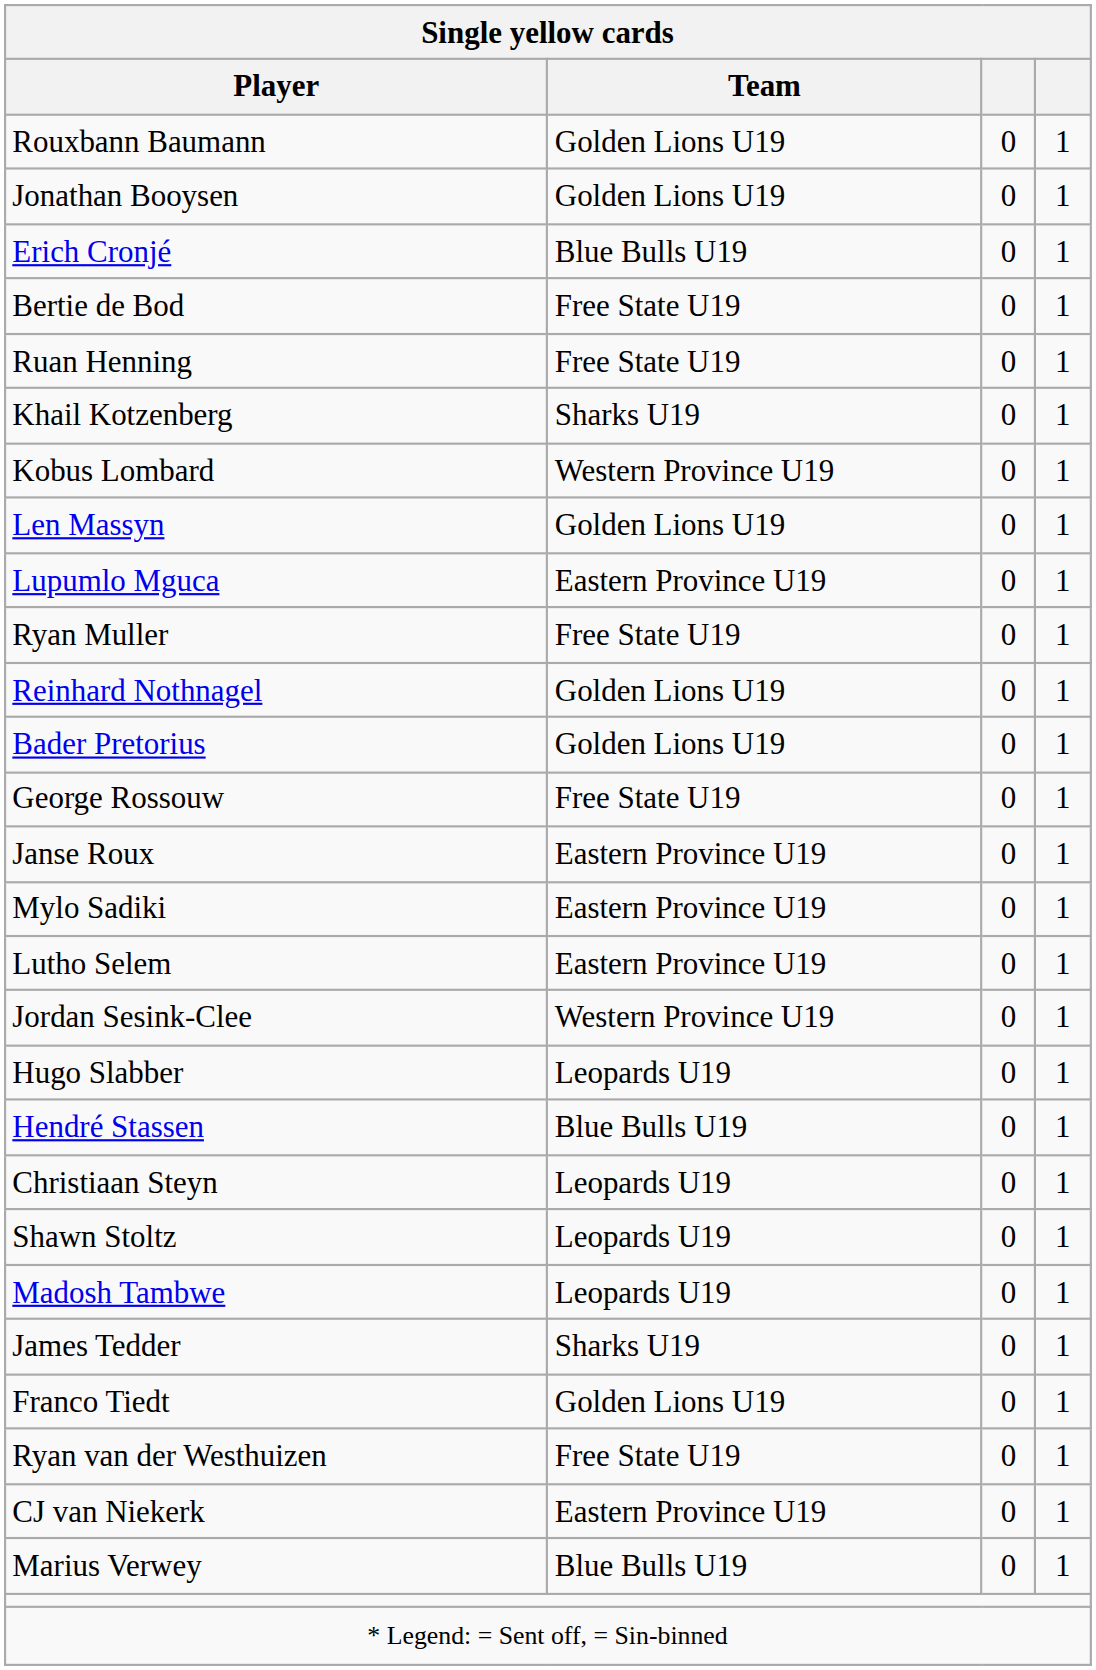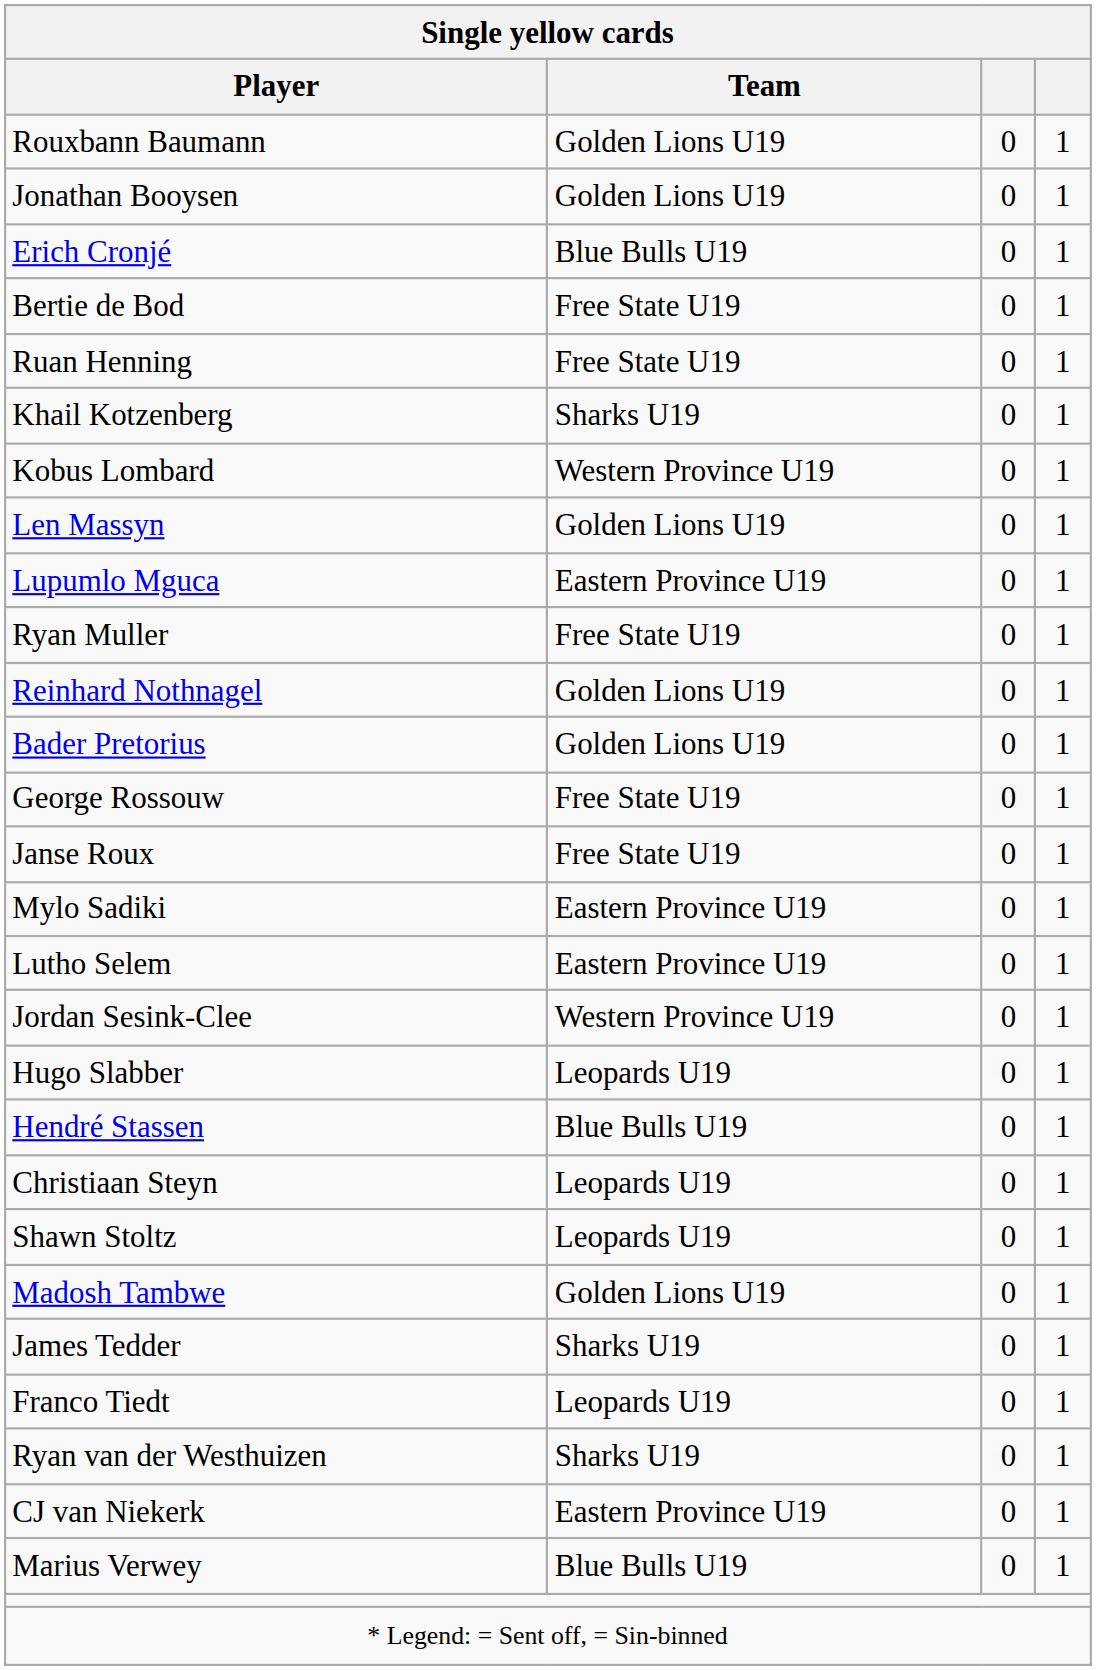 <table class="wikitable collapsible collapsed sortable" style="text-align:center; line-height:130%; font-size:90%; width:40%;">
 <tr>
 <th colspan=4>Single yellow cards</th>
 </tr>
 <tr>
 <th style="width:50%;">Player</th>
 <th style="width:40%;">Team</th>
 <th style="width:5%;"></th>
 <th style="width:5%;"><br></th>
 </tr>
 <tr>
 <td style="text-align:left;">Rouxbann Baumann</td>
 <td style="text-align:left;">Golden Lions U19</td>
 <td>0</td>
 <td>1</td>
 </tr>
 <tr>
 <td style="text-align:left;">Jonathan Booysen</td>
 <td style="text-align:left;">Golden Lions U19</td>
 <td>0</td>
 <td>1</td>
 </tr>
 <tr>
 <td style="text-align:left;"><a href='#'>Erich Cronjé</a></td>
 <td style="text-align:left;">Blue Bulls U19</td>
 <td>0</td>
 <td>1</td>
 </tr>
 <tr>
 <td style="text-align:left;">Bertie de Bod</td>
 <td style="text-align:left;">Free State U19</td>
 <td>0</td>
 <td>1</td>
 </tr>
 <tr>
 <td style="text-align:left;">Ruan Henning</td>
 <td style="text-align:left;">Free State U19</td>
 <td>0</td>
 <td>1</td>
 </tr>
 <tr>
 <td style="text-align:left;">Khail Kotzenberg</td>
 <td style="text-align:left;">Sharks U19</td>
 <td>0</td>
 <td>1</td>
 </tr>
 <tr>
 <td style="text-align:left;">Kobus Lombard</td>
 <td style="text-align:left;">Western Province U19</td>
 <td>0</td>
 <td>1</td>
 </tr>
 <tr>
 <td style="text-align:left;"><a href='#'>Len Massyn</a></td>
 <td style="text-align:left;">Golden Lions U19</td>
 <td>0</td>
 <td>1</td>
 </tr>
 <tr>
 <td style="text-align:left;"><a href='#'>Lupumlo Mguca</a></td>
 <td style="text-align:left;">Eastern Province U19</td>
 <td>0</td>
 <td>1</td>
 </tr>
 <tr>
 <td style="text-align:left;">Ryan Muller</td>
 <td style="text-align:left;">Free State U19</td>
 <td>0</td>
 <td>1</td>
 </tr>
 <tr>
 <td style="text-align:left;"><a href='#'>Reinhard Nothnagel</a></td>
 <td style="text-align:left;">Golden Lions U19</td>
 <td>0</td>
 <td>1</td>
 </tr>
 <tr>
 <td style="text-align:left;"><a href='#'>Bader Pretorius</a></td>
 <td style="text-align:left;">Golden Lions U19</td>
 <td>0</td>
 <td>1</td>
 </tr>
 <tr>
 <td style="text-align:left;">George Rossouw</td>
 <td style="text-align:left;">Free State U19</td>
 <td>0</td>
 <td>1</td>
 </tr>
 <tr>
 <td style="text-align:left;">Janse Roux</td>
-<td style="text-align:left;">Eastern Province U19</td>
+<td style="text-align:left;">Free State U19</td>
 <td>0</td>
 <td>1</td>
 </tr>
 <tr>
 <td style="text-align:left;">Mylo Sadiki</td>
 <td style="text-align:left;">Eastern Province U19</td>
 <td>0</td>
 <td>1</td>
 </tr>
 <tr>
 <td style="text-align:left;">Lutho Selem</td>
 <td style="text-align:left;">Eastern Province U19</td>
 <td>0</td>
 <td>1</td>
 </tr>
 <tr>
 <td style="text-align:left;">Jordan Sesink-Clee</td>
 <td style="text-align:left;">Western Province U19</td>
 <td>0</td>
 <td>1</td>
 </tr>
 <tr>
 <td style="text-align:left;">Hugo Slabber</td>
 <td style="text-align:left;">Leopards U19</td>
 <td>0</td>
 <td>1</td>
 </tr>
 <tr>
 <td style="text-align:left;"><a href='#'>Hendré Stassen</a></td>
 <td style="text-align:left;">Blue Bulls U19</td>
 <td>0</td>
 <td>1</td>
 </tr>
 <tr>
 <td style="text-align:left;">Christiaan Steyn</td>
 <td style="text-align:left;">Leopards U19</td>
 <td>0</td>
 <td>1</td>
 </tr>
 <tr>
 <td style="text-align:left;">Shawn Stoltz</td>
 <td style="text-align:left;">Leopards U19</td>
 <td>0</td>
 <td>1</td>
 </tr>
 <tr>
 <td style="text-align:left;"><a href='#'>Madosh Tambwe</a></td>
-<td style="text-align:left;">Leopards U19</td>
+<td style="text-align:left;">Golden Lions U19</td>
 <td>0</td>
 <td>1</td>
 </tr>
 <tr>
 <td style="text-align:left;">James Tedder</td>
 <td style="text-align:left;">Sharks U19</td>
 <td>0</td>
 <td>1</td>
 </tr>
 <tr>
 <td style="text-align:left;">Franco Tiedt</td>
-<td style="text-align:left;">Golden Lions U19</td>
+<td style="text-align:left;">Leopards U19</td>
 <td>0</td>
 <td>1</td>
 </tr>
 <tr>
 <td style="text-align:left;">Ryan van der Westhuizen</td>
-<td style="text-align:left;">Free State U19</td>
+<td style="text-align:left;">Sharks U19</td>
 <td>0</td>
 <td>1</td>
 </tr>
 <tr>
 <td style="text-align:left;">CJ van Niekerk</td>
 <td style="text-align:left;">Eastern Province U19</td>
 <td>0</td>
 <td>1</td>
 </tr>
 <tr>
 <td style="text-align:left;">Marius Verwey</td>
 <td style="text-align:left;">Blue Bulls U19</td>
 <td>0</td>
 <td>1</td>
 </tr>
 <tr>
 <td colspan="100%"></td>
 </tr>
 <tr>
 <td colspan="100%"><small>* Legend:  = Sent off,  = Sin-binned</small></td>
 </tr>
 </table>
